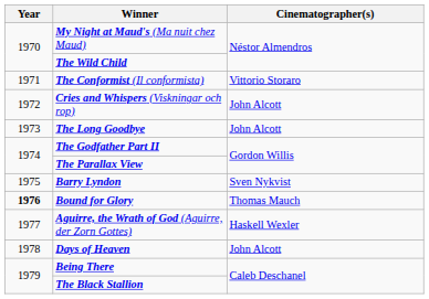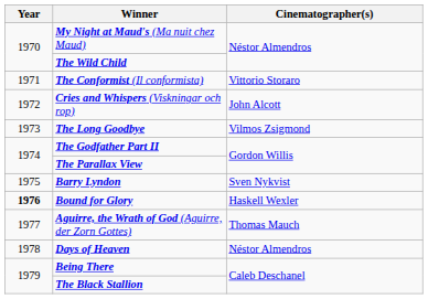 <table class="wikitable" style="width:95%;" cellpadding="5">
 <tr>
 <th style="width:100px;"><strong>Year</strong></th>
 <th style="width:450px;"><strong>Winner</strong></th>
 <th style="width:450px;"><strong>Cinematographer(s)</strong></th>
 </tr>
 <tr>
 <td rowspan="2" style="text-align:center;">1970</td>
 <td><em><a href='#'><strong>My Night at Maud's</strong> (Ma nuit chez Maud)</a></em></td>
 <td rowspan="2"><a href='#'>Néstor Almendros</a></td>
 </tr>
 <tr>
 <td><strong><em><a href='#'>The Wild Child</a></em></strong></td>
 </tr>
 <tr>
 <td style="text-align:center;">1971</td>
 <td><em><a href='#'><strong>The Conformist</strong> (Il conformista)</a></em></td>
 <td><a href='#'>Vittorio Storaro</a></td>
 </tr>
 <tr>
 <td style="text-align:center;">1972</td>
 <td><em><a href='#'><strong>Cries and Whispers</strong> (Viskningar och rop)</a></em></td>
 <td><a href='#'>John Alcott</a></td>
 </tr>
 <tr>
 <td style="text-align:center;">1973</td>
 <td><strong><em><a href='#'>The Long Goodbye</a></em></strong></td>
-<td><a href='#'>John Alcott</a></td>
+<td><a href='#'>Vilmos Zsigmond</a></td>
 </tr>
 <tr>
 <td rowspan="2" style="text-align:center;">1974</td>
 <td><strong><em><a href='#'>The Godfather Part II</a></em></strong></td>
 <td rowspan="2"><a href='#'>Gordon Willis</a></td>
 </tr>
 <tr>
 <td><strong><em><a href='#'>The Parallax View</a></em></strong></td>
 </tr>
 <tr>
 <td style="text-align:center;">1975</td>
 <td><strong><em><a href='#'>Barry Lyndon</a></em></strong></td>
 <td><a href='#'>Sven Nykvist</a></td>
 </tr>
 <tr>
 <td style="text-align:center;"><strong>1976</strong></td>
 <td><strong><em><a href='#'>Bound for Glory</a></em></strong></td>
-<td><a href='#'>Thomas Mauch</a></td>
+<td><a href='#'>Haskell Wexler</a></td>
 </tr>
 <tr>
 <td style="text-align:center;">1977</td>
 <td><em><a href='#'><strong>Aguirre, the Wrath of God</strong> (Aguirre, der Zorn Gottes)</a></em></td>
-<td><a href='#'>Haskell Wexler</a></td>
+<td><a href='#'>Thomas Mauch</a></td>
 </tr>
 <tr>
 <td style="text-align:center;">1978</td>
 <td><strong><em><a href='#'>Days of Heaven</a></em></strong></td>
-<td><a href='#'>John Alcott</a></td>
+<td><a href='#'>Néstor Almendros</a></td>
 </tr>
 <tr>
 <td rowspan="2" style="text-align:center;">1979</td>
 <td><strong><em><a href='#'>Being There</a></em></strong></td>
 <td rowspan="2"><a href='#'>Caleb Deschanel</a></td>
 </tr>
 <tr>
 <td><strong><em><a href='#'>The Black Stallion</a></em></strong></td>
 </tr>
 </table>
